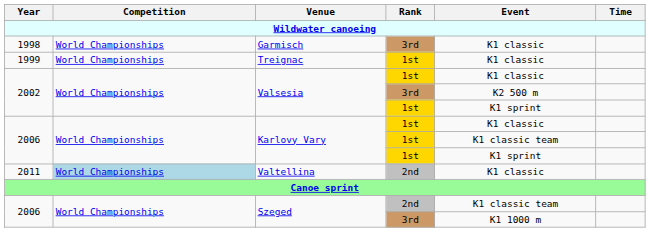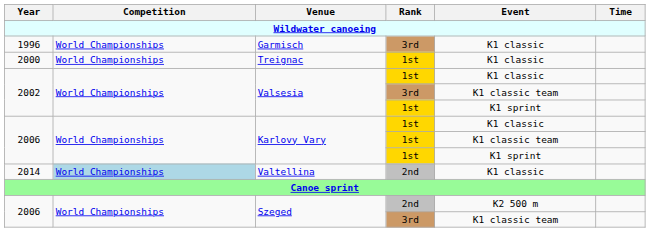 <table class="wikitable" width=50% style="font-size:90%; text-align:center;">
 <tr>
 <th>Year</th>
 <th>Competition</th>
 <th>Venue</th>
 <th>Rank</th>
 <th>Event</th>
 <th>Time</th>
 </tr>
 <tr>
 <td colspan=7 bgcolor=lightcyan><strong><a href='#'>Wildwater canoeing</a></strong></td>
 </tr>
 <tr>
-<td>1998</td>
+<td>1996</td>
 <td align=left><a href='#'>World Championships</a></td>
 <td align=left> <a href='#'>Garmisch</a></td>
 <td bgcolor=cc9966>3rd</td>
 <td>K1 classic</td>
 <td></td>
 </tr>
 <tr>
-<td>1999</td>
+<td>2000</td>
 <td align=left><a href='#'>World Championships</a></td>
 <td align=left> <a href='#'>Treignac</a></td>
 <td bgcolor=gold>1st</td>
 <td>K1 classic</td>
 <td></td>
 </tr>
 <tr>
 <td rowspan=3>2002</td>
 <td rowspan=3 align=left><a href='#'>World Championships</a></td>
 <td rowspan=3 align=left> <a href='#'>Valsesia</a></td>
 <td bgcolor=gold>1st</td>
 <td>K1 classic</td>
 <td></td>
 </tr>
 <tr>
 <td bgcolor=cc9966>3rd</td>
-<td>K2 500 m</td>
+<td>K1 classic team</td>
 <td></td>
 </tr>
 <tr>
 <td bgcolor=gold>1st</td>
 <td>K1 sprint</td>
 <td></td>
 </tr>
 <tr>
 <td rowspan=3>2006</td>
 <td rowspan=3 align=left><a href='#'>World Championships</a></td>
 <td rowspan=3 align=left> <a href='#'>Karlovy Vary</a></td>
 <td bgcolor=gold>1st</td>
 <td>K1 classic</td>
 <td></td>
 </tr>
 <tr>
 <td bgcolor=gold>1st</td>
 <td>K1 classic team</td>
 <td></td>
 </tr>
 <tr>
 <td bgcolor=gold>1st</td>
 <td>K1 sprint</td>
 <td></td>
 </tr>
 <tr>
-<td>2011</td>
+<td>2014</td>
 <td align=left style="background: lightblue;"><a href='#'>World Championships</a></td>
 <td align=left> <a href='#'>Valtellina</a></td>
 <td bgcolor=silver>2nd</td>
 <td>K1 classic</td>
 <td></td>
 </tr>
 <tr>
 <td colspan=7 bgcolor=palegreen><strong><a href='#'>Canoe sprint</a></strong></td>
 </tr>
 <tr>
 <td rowspan=2>2006</td>
 <td rowspan=2 align=left><a href='#'>World Championships</a></td>
 <td rowspan=2 align=left> <a href='#'>Szeged</a></td>
 <td bgcolor=silver>2nd</td>
-<td>K1 classic team</td>
+<td>K2 500 m</td>
 <td></td>
 </tr>
 <tr>
 <td bgcolor=cc9966>3rd</td>
-<td>K1 1000 m</td>
+<td>K1 classic team</td>
 <td></td>
 </tr>
 </table>
